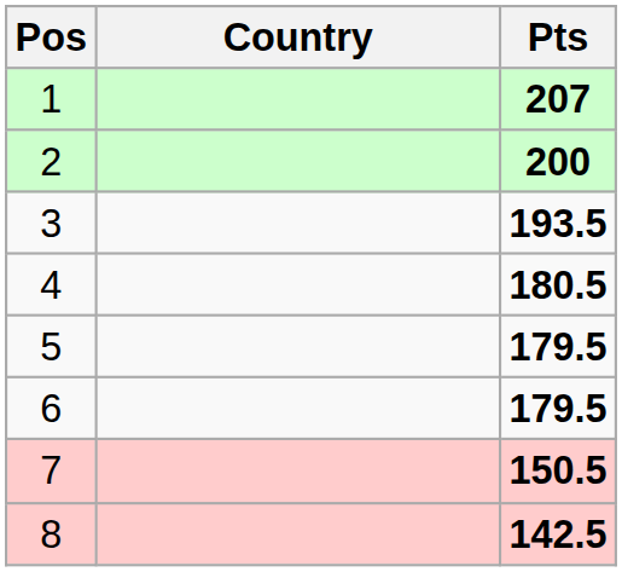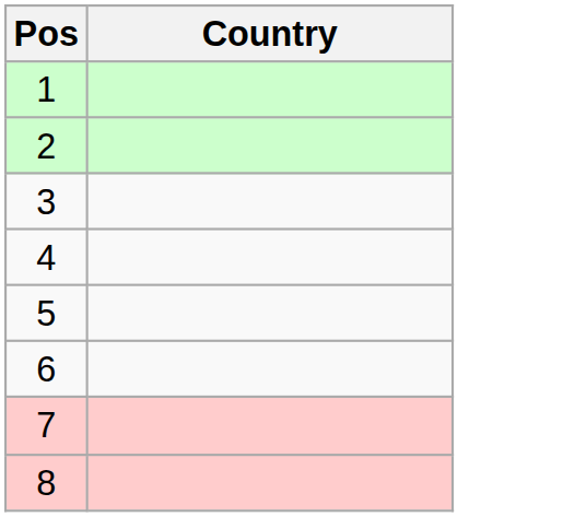 <table class="wikitable" style="text-align: center; font-size:95%">
 <tr>
 <th width="25">Pos</th>
 <th width="150">Country</th>
-<th width="25">Pts</th>
 </tr>
 <tr bgcolor=ccffcc>
 <td>1</td>
 <td align="left"></td>
-<td><strong>207</strong></td>
 </tr>
 <tr bgcolor=ccffcc>
 <td>2</td>
 <td align="left"></td>
-<td><strong>200</strong></td>
 </tr>
 <tr>
 <td>3</td>
 <td align="left"></td>
-<td><strong>193.5</strong></td>
 </tr>
 <tr>
 <td>4</td>
 <td align="left"></td>
-<td><strong>180.5</strong></td>
 </tr>
 <tr>
 <td>5</td>
 <td align="left"></td>
-<td><strong>179.5</strong></td>
 </tr>
 <tr>
 <td>6</td>
 <td align="left"></td>
-<td><strong>179.5</strong></td>
 </tr>
 <tr bgcolor=ffcccc>
 <td>7</td>
 <td align="left"></td>
-<td><strong>150.5</strong></td>
 </tr>
 <tr bgcolor=ffcccc>
 <td>8</td>
 <td align="left"></td>
-<td><strong>142.5</strong></td>
 </tr>
 </table>
